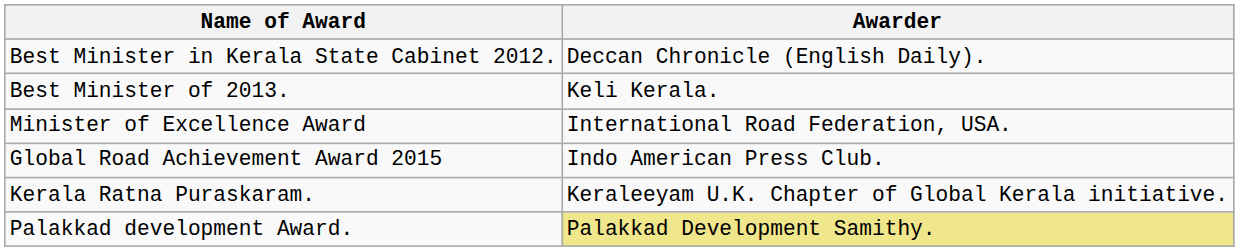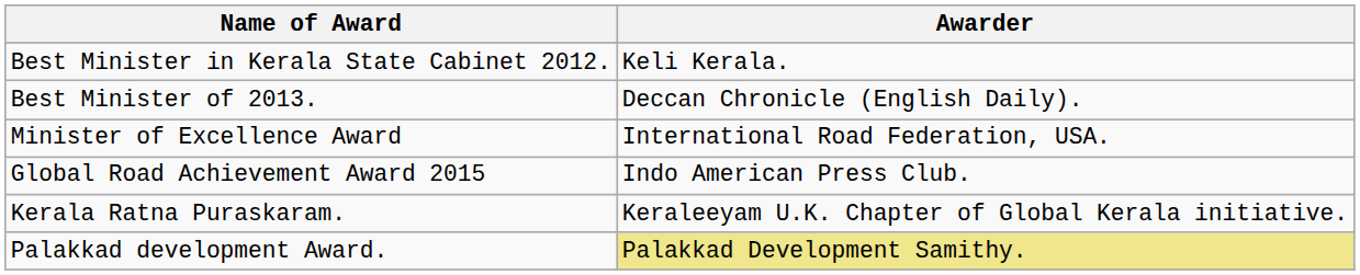 <table class="wikitable">
 <tr>
 <th>Name of Award</th>
 <th>Awarder</th>
 </tr>
 <tr>
 <td>Best Minister in Kerala State Cabinet 2012.</td>
-<td>Deccan Chronicle (English Daily).</td>
+<td>Keli Kerala.</td>
 </tr>
 <tr>
 <td>Best Minister of 2013.</td>
-<td>Keli Kerala.</td>
+<td>Deccan Chronicle (English Daily).</td>
 </tr>
 <tr>
 <td>Minister of Excellence Award</td>
 <td>International Road Federation, USA.</td>
 </tr>
 <tr>
 <td>Global Road Achievement Award 2015</td>
 <td>Indo American Press Club.</td>
 </tr>
 <tr>
 <td>Kerala Ratna Puraskaram.</td>
 <td>Keraleeyam U.K. Chapter of Global Kerala initiative.</td>
 </tr>
 <tr>
 <td>Palakkad development Award.</td>
 <td style="background: khaki;">Palakkad Development Samithy.</td>
 </tr>
 </table>
